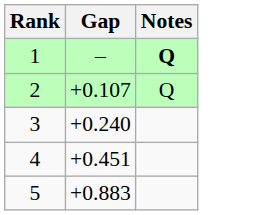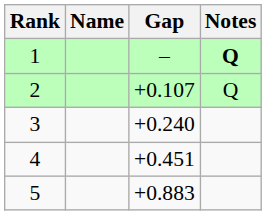 <table class="wikitable" style="text-align:center">
 <tr>
 <th>Rank</th>
+<th>Name</th>
 <th>Gap</th>
 <th>Notes</th>
 </tr>
 <tr bgcolor=bbffbb>
 <td>1</td>
+<td align=left></td>
 <td>–</td>
 <td><strong>Q</strong></td>
 </tr>
 <tr bgcolor=bbffbb>
 <td>2</td>
+<td align=left></td>
 <td>+0.107</td>
 <td>Q</td>
 </tr>
 <tr>
 <td>3</td>
+<td align=left></td>
 <td>+0.240</td>
 <td></td>
 </tr>
 <tr>
 <td>4</td>
+<td align=left></td>
 <td>+0.451</td>
 <td></td>
 </tr>
 <tr>
 <td>5</td>
+<td align=left></td>
 <td>+0.883</td>
 <td></td>
 </tr>
 </table>
